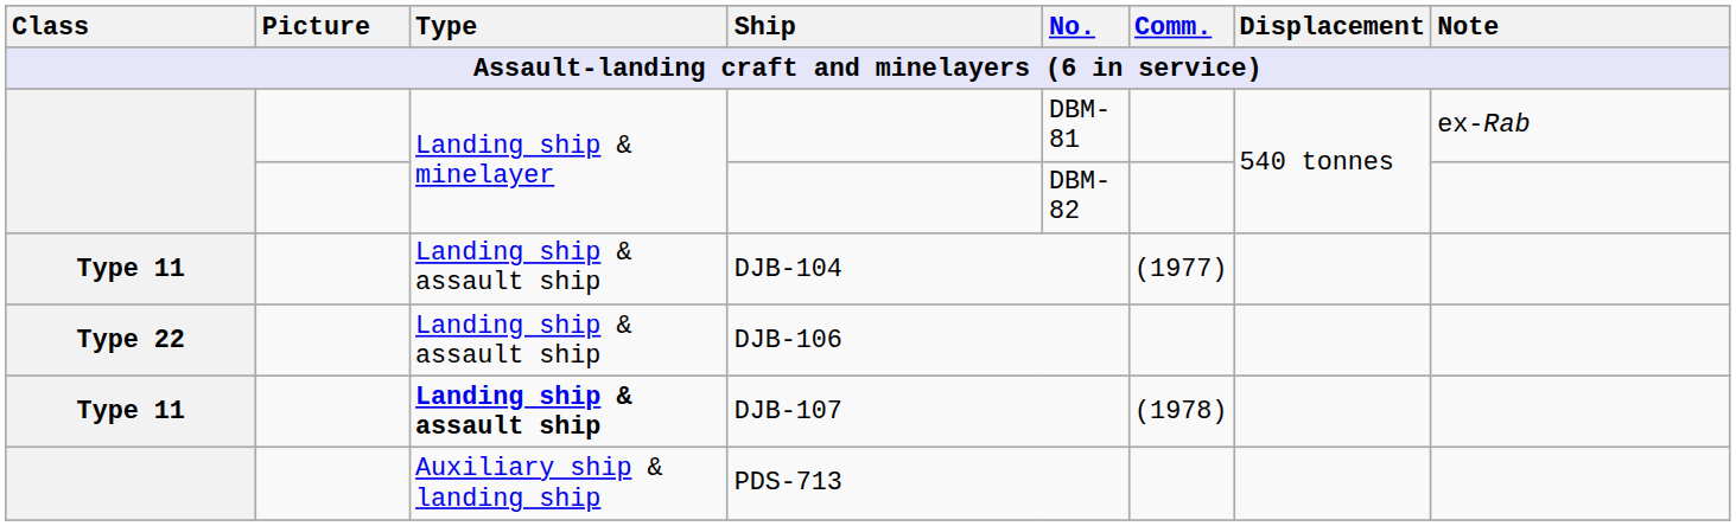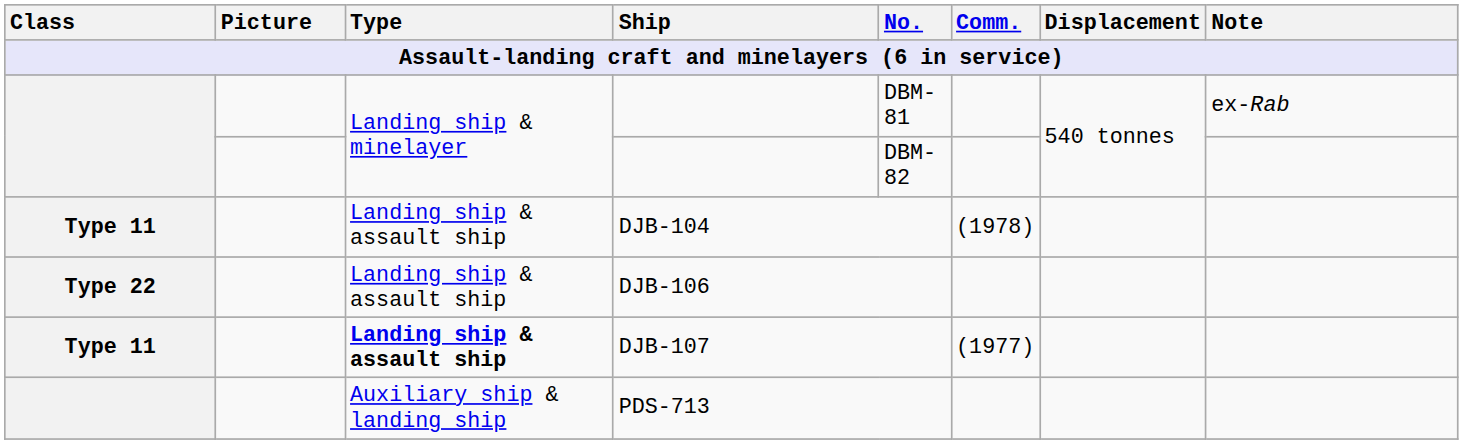 <table class="wikitable">
 <tr>
 <th style="text-align:left; width:15%;">Class</th>
 <th style="text-align:left; width:9%;">Picture</th>
 <th style="text-align:left; width:19%;">Type</th>
 <th style="text-align:left; width:19%;">Ship</th>
 <th style="text-align:left; width: 5%;"><a href='#'>No.</a></th>
 <th style="text-align:left; width: 5%;"><a href='#'>Comm.</a></th>
 <th style="text-align:left; width:10%;">Displacement</th>
 <th style="text-align:left; width:20%;">Note</th>
 </tr>
 <tr>
 <th colspan="8" style="background: lavender;">Assault-landing craft and minelayers (6 in service)</th>
 </tr>
 <tr>
 <th rowspan=2></th>
 <td></td>
 <td rowspan=2><a href='#'>Landing ship</a> & <a href='#'>minelayer</a></td>
 <td></td>
 <td>DBM-81</td>
 <td></td>
 <td rowspan=2>540 tonnes</td>
 <td>ex-<em>Rab</em></td>
 </tr>
 <tr>
 <td></td>
 <td></td>
 <td>DBM-82</td>
 <td></td>
 <td></td>
 </tr>
 <tr>
 <th>Type 11</th>
 <td></td>
 <td><a href='#'>Landing ship</a> & assault ship</td>
 <td colspan=2>DJB-104</td>
-<td>(1977)</td>
+<td>(1978)</td>
 <td></td>
 </tr>
 <tr>
 <th>Type 22</th>
 <td></td>
 <td><a href='#'>Landing ship</a> & assault ship</td>
 <td colspan=2>DJB-106</td>
 <td></td>
 <td></td>
 <td></td>
 </tr>
 <tr>
 <th>Type 11</th>
 <td></td>
 <td><strong><a href='#'>Landing ship</a> & assault ship</strong></td>
 <td colspan=2>DJB-107</td>
-<td>(1978)</td>
+<td>(1977)</td>
 <td></td>
 <td></td>
 </tr>
 <tr>
 <th></th>
 <td></td>
 <td><a href='#'>Auxiliary ship</a> & <a href='#'>landing ship</a></td>
 <td colspan=2>PDS-713</td>
 <td></td>
 <td></td>
 <td></td>
 </tr>
 </table>
